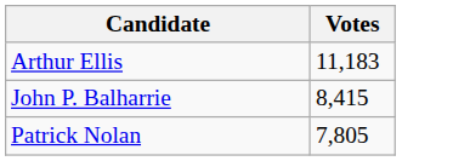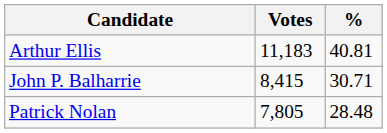 <table class="wikitable">
 <tr>
 <th style="width: 200px">Candidate</th>
 <th style="width: 50px">Votes</th>
+<th style="width: 40px">%</th>
 </tr>
 <tr>
 <td><a href='#'>Arthur Ellis</a></td>
 <td>11,183</td>
+<td>40.81</td>
 </tr>
 <tr>
 <td><a href='#'>John P. Balharrie</a></td>
 <td>8,415</td>
+<td>30.71</td>
 </tr>
 <tr>
 <td><a href='#'>Patrick Nolan</a></td>
 <td>7,805</td>
+<td>28.48</td>
 </tr>
 </table>
